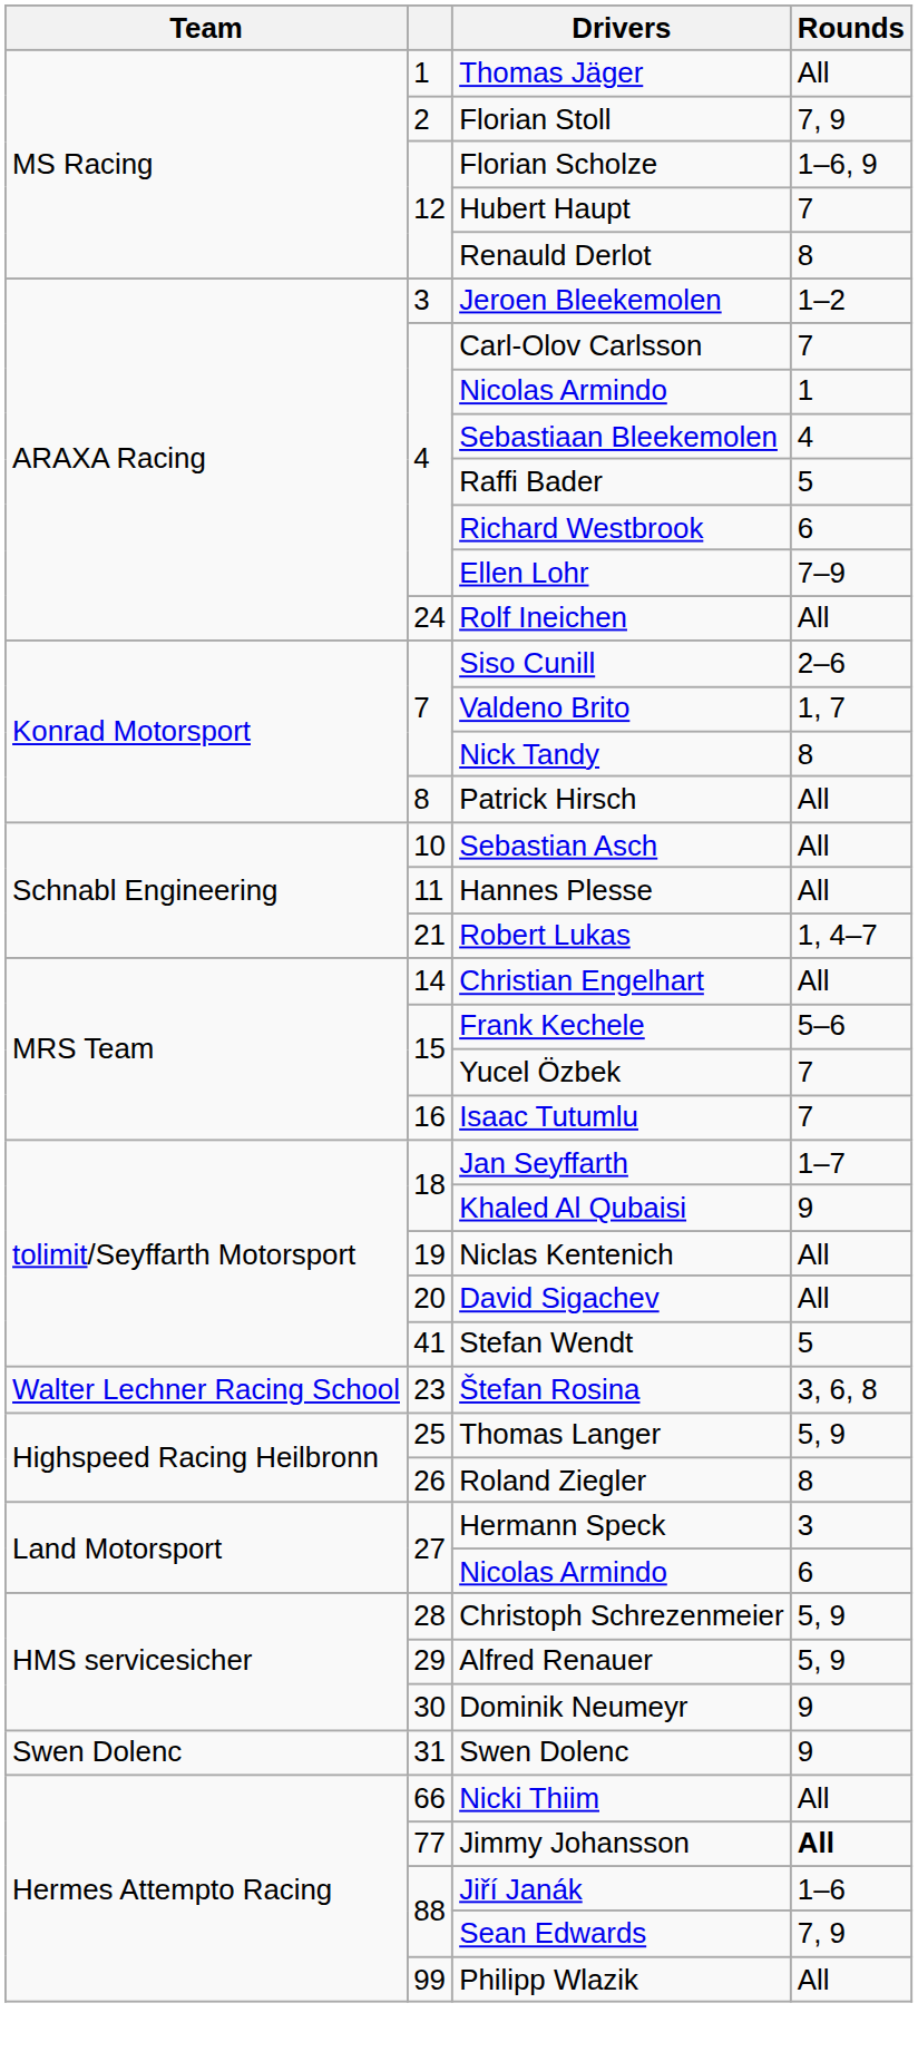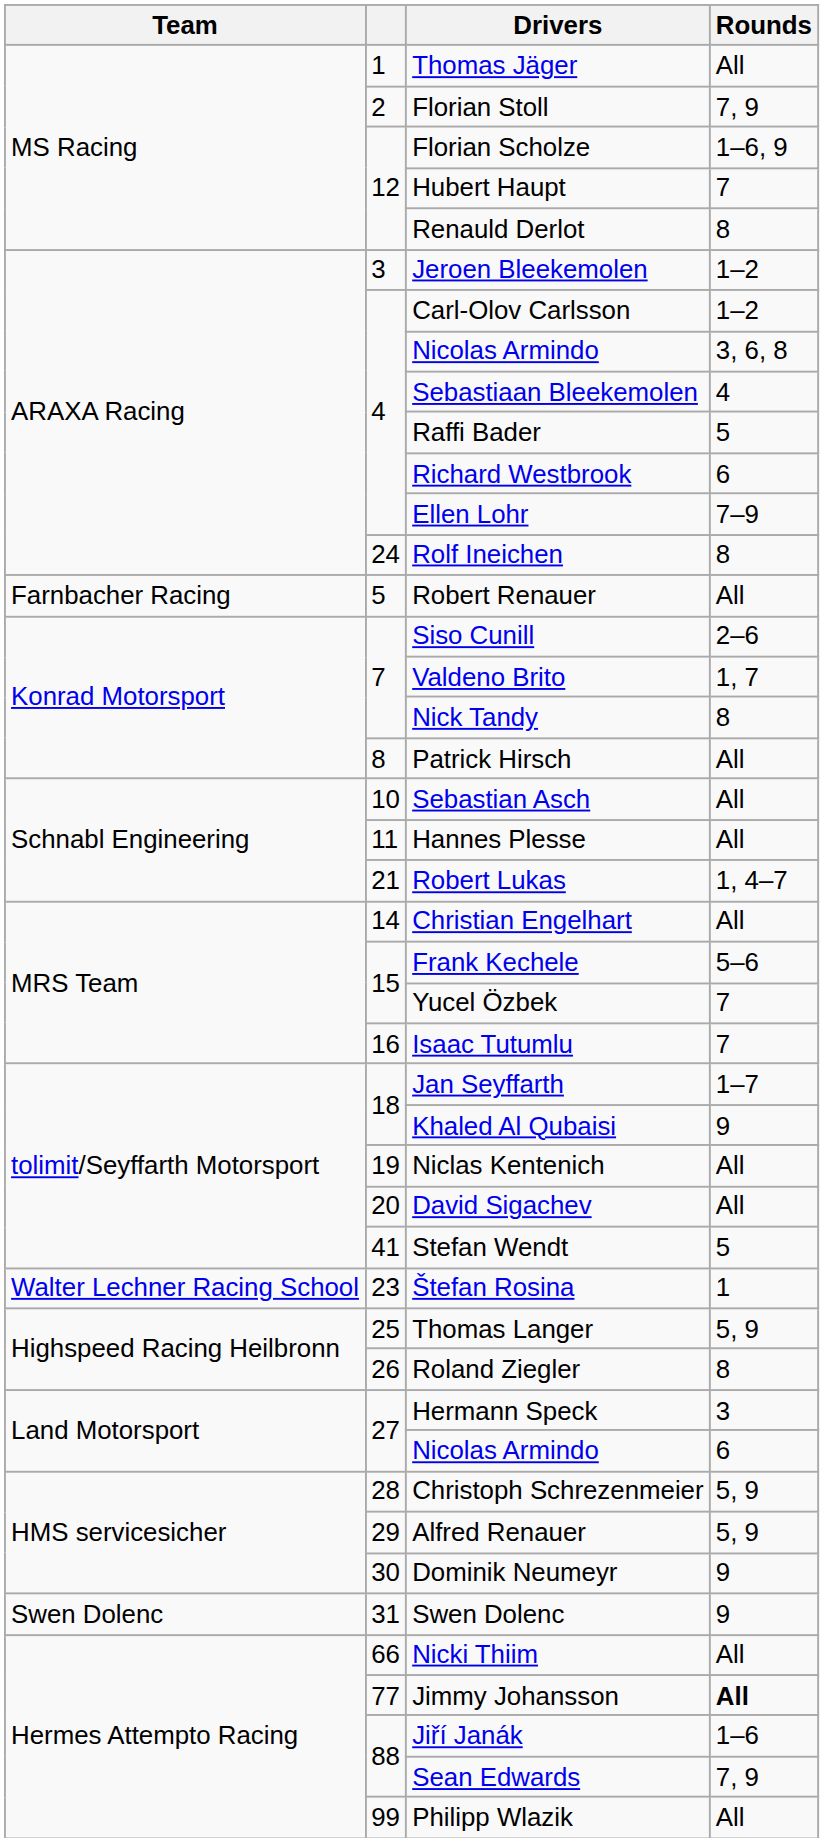 <table class="wikitable" style="font-size: 85%;">
 <tr>
 <th>Team</th>
 <th></th>
 <th>Drivers</th>
 <th>Rounds</th>
 </tr>
 <tr>
 <td rowspan=5> MS Racing</td>
 <td>1</td>
 <td> <a href='#'>Thomas Jäger</a></td>
 <td>All</td>
 </tr>
 <tr>
 <td>2</td>
 <td> Florian Stoll</td>
 <td>7, 9</td>
 </tr>
 <tr>
 <td rowspan=3>12</td>
 <td> Florian Scholze</td>
 <td>1–6, 9</td>
 </tr>
 <tr>
 <td> Hubert Haupt</td>
 <td>7</td>
 </tr>
 <tr>
 <td> Renauld Derlot</td>
 <td>8</td>
 </tr>
 <tr>
 <td rowspan=8> ARAXA Racing</td>
 <td>3</td>
 <td> <a href='#'>Jeroen Bleekemolen</a></td>
 <td>1–2</td>
 </tr>
 <tr>
 <td rowspan=6>4</td>
 <td> Carl-Olov Carlsson</td>
-<td>7</td>
+<td>1–2</td>
 </tr>
 <tr>
 <td> <a href='#'>Nicolas Armindo</a></td>
-<td>1</td>
+<td>3, 6, 8</td>
 </tr>
 <tr>
 <td> <a href='#'>Sebastiaan Bleekemolen</a></td>
 <td>4</td>
 </tr>
 <tr>
 <td> Raffi Bader</td>
 <td>5</td>
 </tr>
 <tr>
 <td> <a href='#'>Richard Westbrook</a></td>
 <td>6</td>
 </tr>
 <tr>
 <td> <a href='#'>Ellen Lohr</a></td>
 <td>7–9</td>
 </tr>
 <tr>
 <td>24</td>
 <td> <a href='#'>Rolf Ineichen</a></td>
+<td>8</td>
+</tr>
+<tr>
+<td> Farnbacher Racing</td>
+<td>5</td>
+<td> Robert Renauer</td>
 <td>All</td>
 </tr>
 <tr>
 <td rowspan=4> <a href='#'>Konrad Motorsport</a></td>
 <td rowspan=3>7</td>
 <td> <a href='#'>Siso Cunill</a></td>
 <td>2–6</td>
 </tr>
 <tr>
 <td> <a href='#'>Valdeno Brito</a></td>
 <td>1, 7</td>
 </tr>
 <tr>
 <td> <a href='#'>Nick Tandy</a></td>
 <td>8</td>
 </tr>
 <tr>
 <td>8</td>
 <td> Patrick Hirsch</td>
 <td>All</td>
 </tr>
 <tr>
 <td rowspan=3> Schnabl Engineering</td>
 <td>10</td>
 <td> <a href='#'>Sebastian Asch</a></td>
 <td>All</td>
 </tr>
 <tr>
 <td>11</td>
 <td> Hannes Plesse</td>
 <td>All</td>
 </tr>
 <tr>
 <td>21</td>
 <td> <a href='#'>Robert Lukas</a></td>
 <td>1, 4–7</td>
 </tr>
 <tr>
 <td rowspan=4> MRS Team</td>
 <td>14</td>
 <td> <a href='#'>Christian Engelhart</a></td>
 <td>All</td>
 </tr>
 <tr>
 <td rowspan=2>15</td>
 <td> <a href='#'>Frank Kechele</a></td>
 <td>5–6</td>
 </tr>
 <tr>
 <td> Yucel Özbek</td>
 <td>7</td>
 </tr>
 <tr>
 <td>16</td>
 <td> <a href='#'>Isaac Tutumlu</a></td>
 <td>7</td>
 </tr>
 <tr>
 <td rowspan=5> <a href='#'>tolimit</a>/Seyffarth Motorsport</td>
 <td rowspan=2>18</td>
 <td> <a href='#'>Jan Seyffarth</a></td>
 <td>1–7</td>
 </tr>
 <tr>
 <td> <a href='#'>Khaled Al Qubaisi</a></td>
 <td>9</td>
 </tr>
 <tr>
 <td>19</td>
 <td> Niclas Kentenich</td>
 <td>All</td>
 </tr>
 <tr>
 <td>20</td>
 <td> <a href='#'>David Sigachev</a></td>
 <td>All</td>
 </tr>
 <tr>
 <td>41</td>
 <td> Stefan Wendt</td>
 <td>5</td>
 </tr>
 <tr>
 <td> <a href='#'>Walter Lechner Racing School</a></td>
 <td>23</td>
 <td> <a href='#'>Štefan Rosina</a></td>
-<td>3, 6, 8</td>
+<td>1</td>
 </tr>
 <tr>
 <td rowspan=2> Highspeed Racing Heilbronn</td>
 <td>25</td>
 <td> Thomas Langer</td>
 <td>5, 9</td>
 </tr>
 <tr>
 <td>26</td>
 <td> Roland Ziegler</td>
 <td>8</td>
 </tr>
 <tr>
 <td rowspan=2> Land Motorsport</td>
 <td rowspan=2>27</td>
 <td> Hermann Speck</td>
 <td>3</td>
 </tr>
 <tr>
 <td> <a href='#'>Nicolas Armindo</a></td>
 <td>6</td>
 </tr>
 <tr>
 <td rowspan=3> HMS servicesicher</td>
 <td>28</td>
 <td> Christoph Schrezenmeier</td>
 <td>5, 9</td>
 </tr>
 <tr>
 <td>29</td>
 <td> Alfred Renauer</td>
 <td>5, 9</td>
 </tr>
 <tr>
 <td>30</td>
 <td> Dominik Neumeyr</td>
 <td>9</td>
 </tr>
 <tr>
 <td> Swen Dolenc</td>
 <td>31</td>
 <td> Swen Dolenc</td>
 <td>9</td>
 </tr>
 <tr>
 <td rowspan=5> Hermes Attempto Racing</td>
 <td>66</td>
 <td> <a href='#'>Nicki Thiim</a></td>
 <td>All</td>
 </tr>
 <tr>
 <td>77</td>
 <td> Jimmy Johansson</td>
 <td><strong>All</strong></td>
 </tr>
 <tr>
 <td rowspan=2>88</td>
 <td> <a href='#'>Jiří Janák</a></td>
 <td>1–6</td>
 </tr>
 <tr>
 <td> <a href='#'>Sean Edwards</a></td>
 <td>7, 9</td>
 </tr>
 <tr>
 <td>99</td>
 <td> Philipp Wlazik</td>
 <td>All</td>
 </tr>
 </table>
